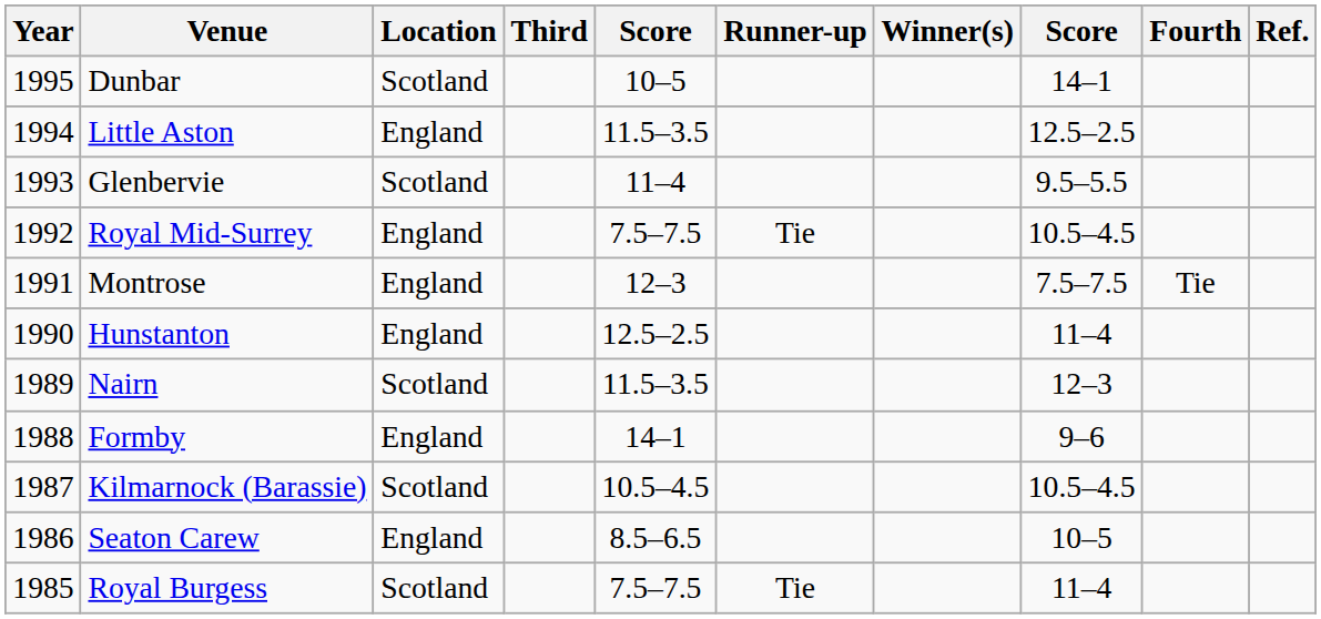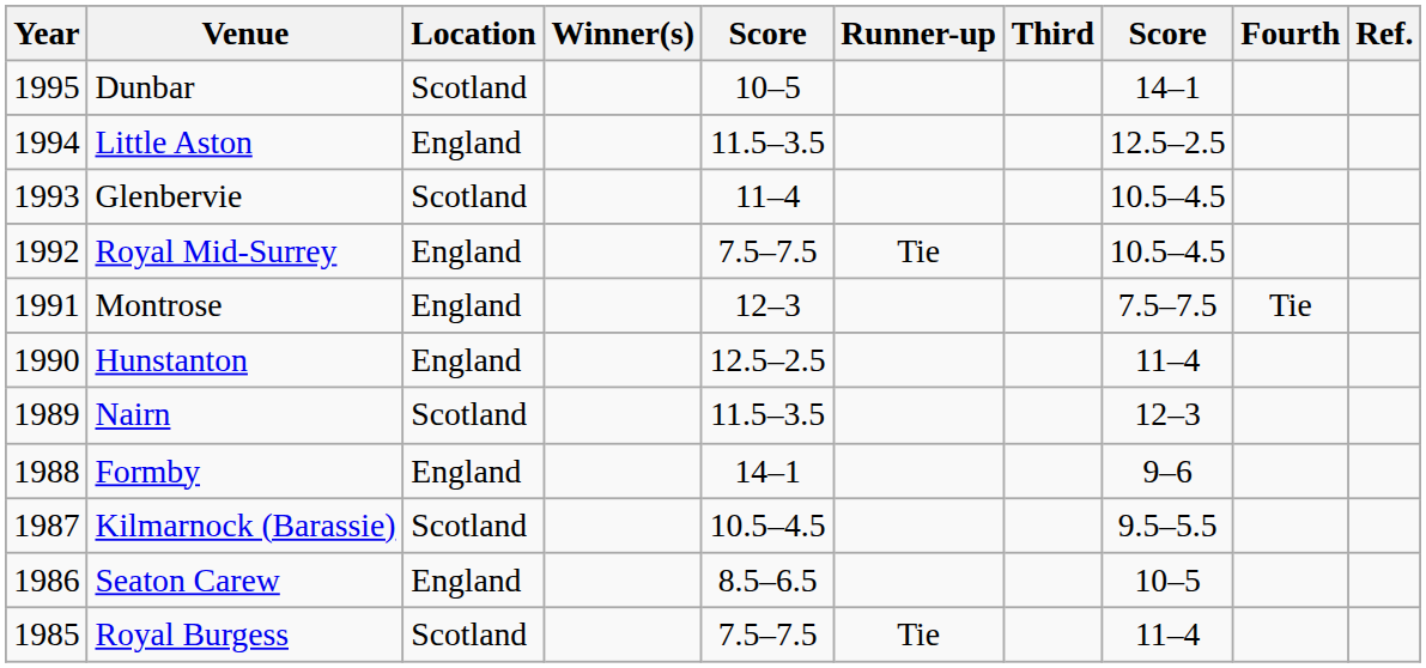 <table class="wikitable sortable" style="font-size:95%;">
 <tr>
 <th>Year</th>
 <th>Venue</th>
 <th>Location</th>
-<th>Third</th>
+<th>Winner(s)</th>
 <th>Score</th>
 <th>Runner-up</th>
-<th>Winner(s)</th>
+<th>Third</th>
 <th>Score</th>
 <th>Fourth</th>
 <th>Ref.</th>
 </tr>
 <tr>
 <td align=center>1995</td>
 <td>Dunbar</td>
 <td>Scotland</td>
 <td></td>
 <td align=center>10–5</td>
 <td></td>
 <td></td>
 <td align=center>14–1</td>
 <td></td>
 <td></td>
 </tr>
 <tr>
 <td align=center>1994</td>
 <td><a href='#'>Little Aston</a></td>
 <td>England</td>
 <td></td>
 <td align=center>11.5–3.5</td>
 <td></td>
 <td></td>
 <td align=center>12.5–2.5</td>
 <td></td>
 <td></td>
 </tr>
 <tr>
 <td align=center>1993</td>
 <td>Glenbervie</td>
 <td>Scotland</td>
 <td></td>
 <td align=center>11–4</td>
 <td></td>
 <td></td>
-<td align=center>9.5–5.5</td>
+<td align=center>10.5–4.5</td>
 <td></td>
 <td></td>
 </tr>
 <tr>
 <td align=center>1992</td>
 <td><a href='#'>Royal Mid-Surrey</a></td>
 <td>England</td>
-<td></td>
+<td><br></td>
 <td align=center>7.5–7.5</td>
 <td align=center>Tie</td>
-<td><br></td>
+<td></td>
 <td align=center>10.5–4.5</td>
 <td></td>
 <td></td>
 </tr>
 <tr>
 <td align=center>1991</td>
 <td>Montrose</td>
 <td>England</td>
-<td><br></td>
+<td></td>
 <td align=center>12–3</td>
 <td></td>
-<td></td>
+<td><br></td>
 <td align=center>7.5–7.5</td>
 <td align=center>Tie</td>
 <td></td>
 </tr>
 <tr>
 <td align=center>1990</td>
 <td><a href='#'>Hunstanton</a></td>
 <td>England</td>
 <td></td>
 <td align=center>12.5–2.5</td>
 <td></td>
 <td></td>
 <td align=center>11–4</td>
 <td></td>
 <td></td>
 </tr>
 <tr>
 <td align=center>1989</td>
 <td><a href='#'>Nairn</a></td>
 <td>Scotland</td>
 <td></td>
 <td align=center>11.5–3.5</td>
 <td></td>
 <td></td>
 <td align=center>12–3</td>
 <td></td>
 <td></td>
 </tr>
 <tr>
 <td align=center>1988</td>
 <td><a href='#'>Formby</a></td>
 <td>England</td>
 <td></td>
 <td align=center>14–1</td>
 <td></td>
 <td></td>
 <td align=center>9–6</td>
 <td></td>
 <td></td>
 </tr>
 <tr>
 <td align=center>1987</td>
 <td><a href='#'>Kilmarnock (Barassie)</a></td>
 <td>Scotland</td>
 <td></td>
 <td align=center>10.5–4.5</td>
 <td></td>
 <td></td>
-<td align=center>10.5–4.5</td>
+<td align=center>9.5–5.5</td>
 <td></td>
 <td></td>
 </tr>
 <tr>
 <td align=center>1986</td>
 <td><a href='#'>Seaton Carew</a></td>
 <td>England</td>
 <td></td>
 <td align=center>8.5–6.5</td>
 <td></td>
 <td></td>
 <td align=center>10–5</td>
 <td></td>
 <td></td>
 </tr>
 <tr>
 <td align=center>1985</td>
 <td><a href='#'>Royal Burgess</a></td>
 <td>Scotland</td>
-<td></td>
+<td><br></td>
 <td align=center>7.5–7.5</td>
 <td align=center>Tie</td>
-<td><br></td>
+<td></td>
 <td align=center>11–4</td>
 <td></td>
 <td></td>
 </tr>
 </table>
